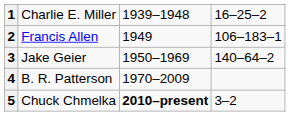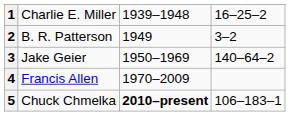 <table class=wikitable>
 <tr>
 <th>1</th>
 <td>Charlie E. Miller</td>
 <td>1939–1948</td>
 <td>16–25–2 </td>
 </tr>
 <tr>
 <th>2</th>
-<td><a href='#'>Francis Allen</a></td>
+<td>B. R. Patterson</td>
 <td>1949</td>
-<td>106–183–1 </td>
+<td>3–2 </td>
 </tr>
 <tr>
 <th>3</th>
 <td>Jake Geier</td>
 <td>1950–1969</td>
 <td>140–64–2 </td>
 </tr>
 <tr>
 <th>4</th>
-<td>B. R. Patterson</td>
+<td><a href='#'>Francis Allen</a></td>
 <td>1970–2009</td>
 <td> </td>
 </tr>
 <tr>
 <th>5</th>
 <td>Chuck Chmelka</td>
 <td><strong>2010–present</strong></td>
-<td>3–2 </td>
+<td>106–183–1 </td>
 </tr>
 </table>
